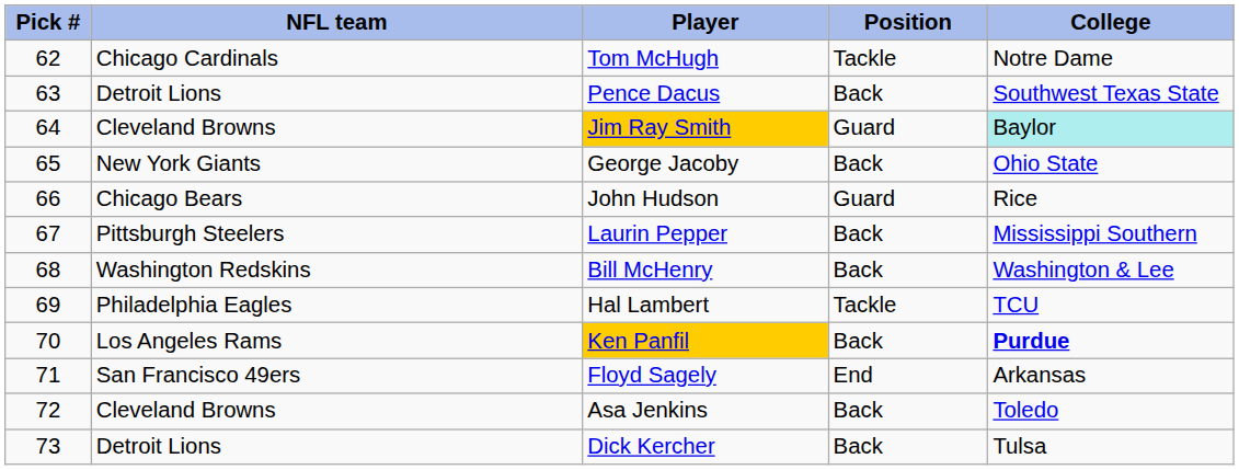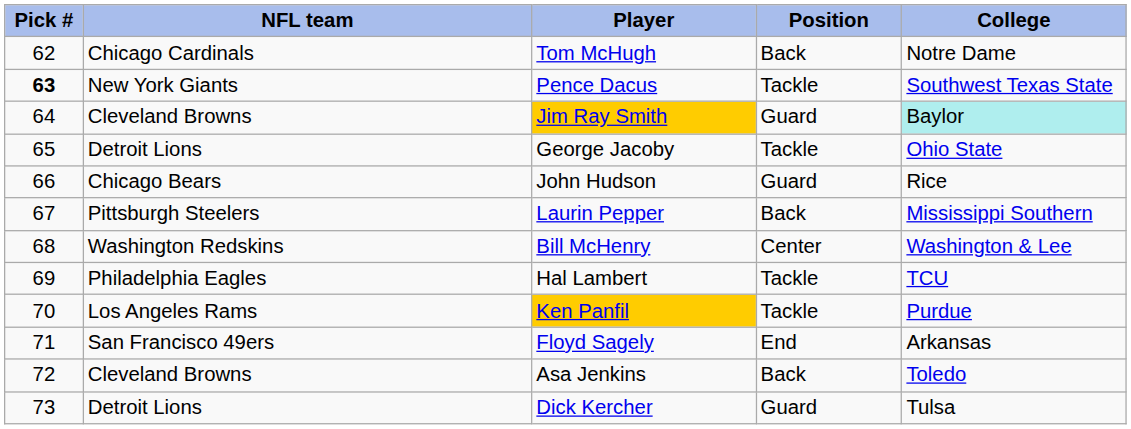 <table class="wikitable sortable sortable" style="width: 100%">
 <tr>
 <th style="background:#a8bdec; width:7%;">Pick #</th>
 <th style="width:40%; background:#a8bdec;">NFL team</th>
 <th style="width:20%; background:#a8bdec;">Player</th>
 <th style="width:13%; background:#a8bdec;">Position</th>
 <th style="background:#A8BDEC;">College</th>
 </tr>
 <tr>
 <td align=center>62</td>
 <td>Chicago Cardinals</td>
 <td><a href='#'>Tom McHugh</a></td>
-<td>Tackle</td>
+<td>Back</td>
 <td>Notre Dame</td>
 </tr>
 <tr>
-<td align=center>63</td>
-<td>Detroit Lions</td>
+<td align=center><strong>63</strong></td>
+<td>New York Giants</td>
 <td><a href='#'>Pence Dacus</a></td>
-<td>Back</td>
+<td>Tackle</td>
 <td><a href='#'>Southwest Texas State</a></td>
 </tr>
 <tr>
 <td align=center>64</td>
 <td>Cleveland Browns</td>
 <td style="background:#fc0;"><a href='#'>Jim Ray Smith</a></td>
 <td>Guard</td>
 <td style="background: paleturquoise;">Baylor</td>
 </tr>
 <tr>
 <td align=center>65</td>
-<td>New York Giants</td>
+<td>Detroit Lions</td>
 <td>George Jacoby</td>
-<td>Back</td>
+<td>Tackle</td>
 <td><a href='#'>Ohio State</a></td>
 </tr>
 <tr>
 <td align=center>66</td>
 <td>Chicago Bears</td>
 <td>John Hudson</td>
 <td>Guard</td>
 <td>Rice</td>
 </tr>
 <tr>
 <td align=center>67</td>
 <td>Pittsburgh Steelers</td>
 <td><a href='#'>Laurin Pepper</a></td>
 <td>Back</td>
 <td><a href='#'>Mississippi Southern</a></td>
 </tr>
 <tr>
 <td align=center>68</td>
 <td>Washington Redskins</td>
 <td><a href='#'>Bill McHenry</a></td>
-<td>Back</td>
+<td>Center</td>
 <td><a href='#'>Washington & Lee</a></td>
 </tr>
 <tr>
 <td align=center>69</td>
 <td>Philadelphia Eagles</td>
 <td>Hal Lambert</td>
 <td>Tackle</td>
 <td><a href='#'>TCU</a></td>
 </tr>
 <tr>
 <td align=center>70</td>
 <td>Los Angeles Rams</td>
 <td style="background:#fc0;"><a href='#'>Ken Panfil</a></td>
-<td>Back</td>
-<td><strong><a href='#'>Purdue</a></strong></td>
+<td>Tackle</td>
+<td><a href='#'>Purdue</a></td>
 </tr>
 <tr>
 <td align=center>71</td>
 <td>San Francisco 49ers</td>
 <td><a href='#'>Floyd Sagely</a></td>
 <td>End</td>
 <td>Arkansas</td>
 </tr>
 <tr>
 <td align=center>72</td>
 <td>Cleveland Browns</td>
 <td>Asa Jenkins</td>
 <td>Back</td>
 <td><a href='#'>Toledo</a></td>
 </tr>
 <tr>
 <td align=center>73</td>
 <td>Detroit Lions</td>
 <td><a href='#'>Dick Kercher</a></td>
-<td>Back</td>
+<td>Guard</td>
 <td>Tulsa</td>
 </tr>
 </table>
